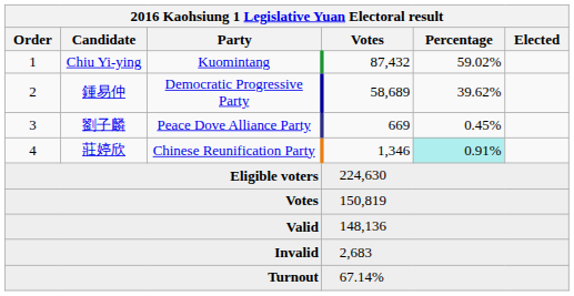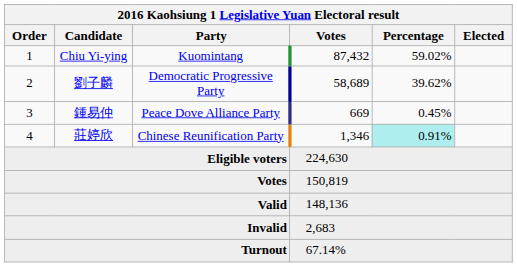 <table class="wikitable collapsible" style="text-align:center">
 <tr>
 <th colspan="7" width=620px>2016 Kaohsiung 1 <a href='#'>Legislative Yuan</a> Electoral result</th>
 </tr>
 <tr>
 <th width=35>Order</th>
 <th width=55>Candidate</th>
 <th width=150>Party</th>
 <th width=75>Votes</th>
 <th width=75>Percentage</th>
 <th width=49>Elected</th>
 </tr>
 <tr>
 <td>1</td>
 <td><a href='#'>Chiu Yi-ying</a></td>
 <td><a href='#'>Kuomintang</a></td>
 <td style="border-left:4px solid#1B9431;" align="right">87,432</td>
 <td align="right">59.02%</td>
 <td align="center"></td>
 </tr>
 <tr>
 <td>2</td>
-<td><a href='#'>鍾易仲</a></td>
+<td><a href='#'>劉子麟</a></td>
 <td><a href='#'>Democratic Progressive Party</a></td>
 <td style="border-left:4px solid#000099;" align="right">58,689</td>
 <td align="right">39.62%</td>
 <td align="center"></td>
 </tr>
 <tr>
 <td>3</td>
-<td><a href='#'>劉子麟</a></td>
+<td><a href='#'>鍾易仲</a></td>
 <td><a href='#'>Peace Dove Alliance Party</a></td>
 <td style="border-left:4px solid#2c2c85;" align="right">669</td>
 <td align="right">0.45%</td>
 <td align="center"></td>
 </tr>
 <tr>
 <td>4</td>
 <td><a href='#'>莊婷欣</a></td>
 <td><a href='#'>Chinese Reunification Party</a></td>
 <td style="border-left:4px solid#e67f12;" align="right">1,346</td>
 <td align="right" style="background: paleturquoise;">0.91%</td>
 <td align="center"></td>
 </tr>
 <tr bgcolor=EEEEEE>
 <td colspan="3" align="right"><strong>Eligible voters</strong></td>
 <td colspan="3" align="left">　224,630</td>
 </tr>
 <tr bgcolor=EEEEEE>
 <td colspan="3" align="right"><strong>Votes</strong></td>
 <td colspan="3" align="left">　150,819</td>
 </tr>
 <tr bgcolor=EEEEEE>
 <td colspan="3" align="right"><strong>Valid</strong></td>
 <td colspan="3" align="left">　148,136</td>
 </tr>
 <tr bgcolor=EEEEEE>
 <td colspan="3" align="right"><strong>Invalid</strong></td>
 <td colspan="3" align="left">　2,683</td>
 </tr>
 <tr bgcolor=EEEEEE>
 <td colspan="3" align="right"><strong>Turnout</strong></td>
 <td colspan="3" align="left">　67.14%</td>
 </tr>
 </table>
